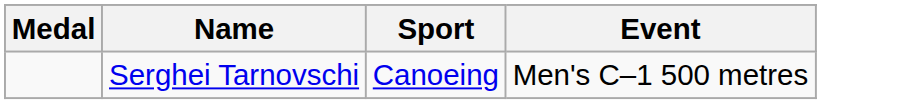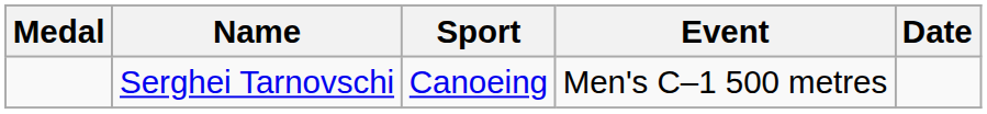 <table class="wikitable sortable" style="font-size: 95%;">
 <tr>
 <th>Medal</th>
 <th>Name</th>
 <th>Sport</th>
 <th>Event</th>
+<th>Date</th>
 </tr>
 <tr>
 <td></td>
 <td><a href='#'>Serghei Tarnovschi</a></td>
 <td><a href='#'>Canoeing</a></td>
 <td>Men's C–1 500 metres</td>
+<td></td>
 </tr>
 </table>
